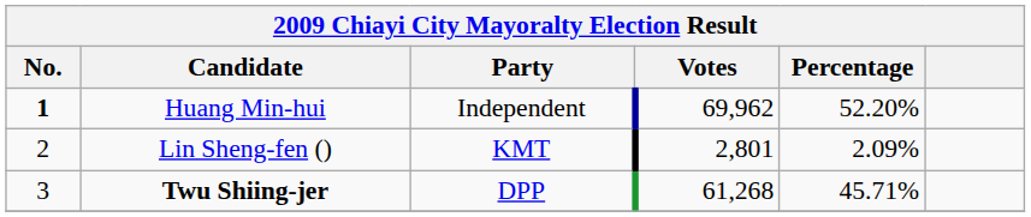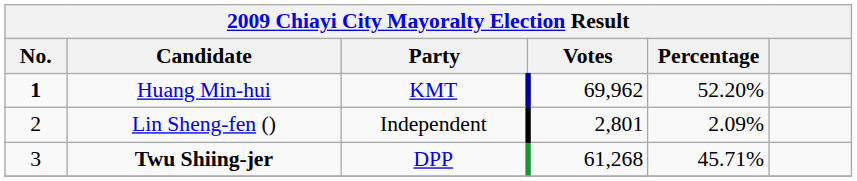 <table class="wikitable" style="margin:1em auto; text-align:center">
 <tr>
 <th colspan="7" width=620px><a href='#'>2009 Chiayi City Mayoralty Election</a> Result</th>
 </tr>
 <tr>
 <th width=35>No.</th>
 <th width=180>Candidate</th>
 <th width=120>Party</th>
 <th width=75>Votes</th>
 <th width=75>Percentage</th>
 <th width=49></th>
 </tr>
 <tr>
 <td><strong>1</strong></td>
 <td><a href='#'>Huang Min-hui</a></td>
-<td>Independent</td>
+<td><a href='#'>KMT</a></td>
 <td style="border-left:4px solid #000099;" align="right">69,962</td>
 <td align="right">52.20%</td>
 <td align="center"><div></div></td>
 </tr>
 <tr>
 <td>2</td>
 <td><a href='#'>Lin Sheng-fen</a> ()</td>
-<td><a href='#'>KMT</a></td>
+<td>Independent</td>
 <td style="border-left:4px solid #000000;" align="right">2,801</td>
 <td align="right">2.09%</td>
 <td align="center"></td>
 </tr>
 <tr>
 <td>3</td>
 <td><strong>Twu Shiing-jer</strong></td>
 <td><a href='#'>DPP</a></td>
 <td style="border-left:4px solid #1B9431;" align="right">61,268</td>
 <td align="right">45.71%</td>
 <td align="center"></td>
 </tr>
 <tr bgcolor=EEEEEE>
 </tr>
 </table>
